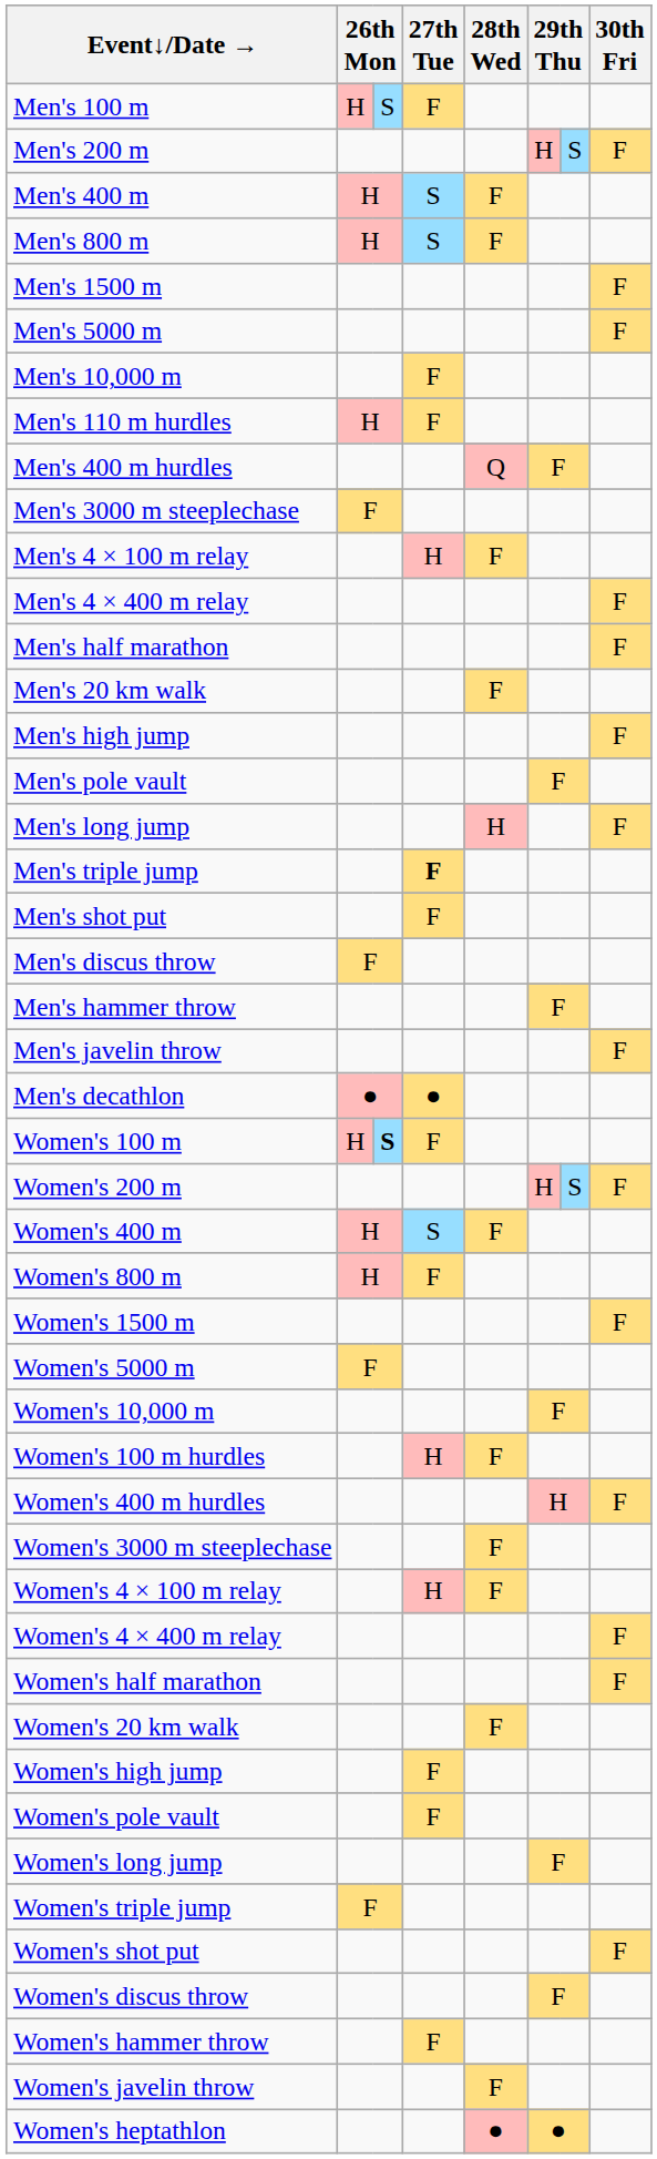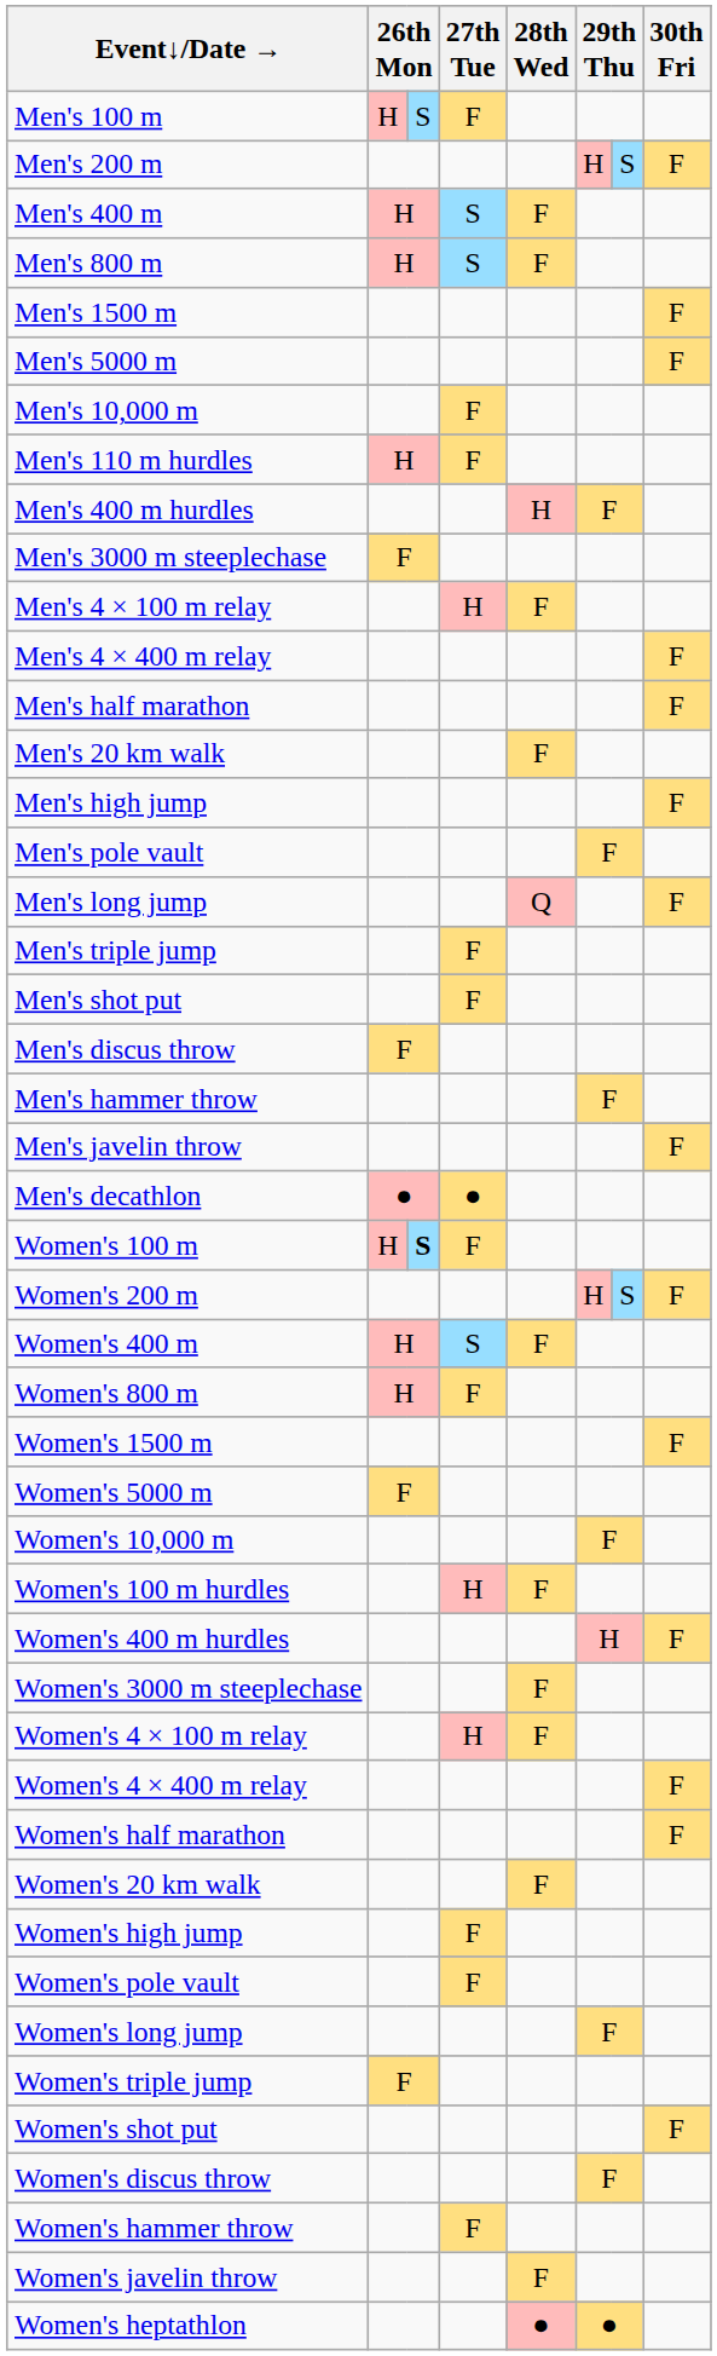 <table class="wikitable" style="margin:0.5em auto; font-size:90%; line-height:1.25em; text-align:center;">
 <tr>
 <th>Event↓/Date →</th>
 <th colspan=2>26th<br>Mon</th>
 <th>27th<br>Tue</th>
 <th>28th<br>Wed</th>
 <th colspan=2>29th<br>Thu</th>
 <th>30th<br>Fri</th>
 </tr>
 <tr>
 <td align="left"><a href='#'>Men's 100 m</a></td>
 <td bgcolor="#FFBBBB">H</td>
 <td bgcolor="#97DEFF">S</td>
 <td bgcolor="#FFDF80">F</td>
 <td></td>
 <td colspan=2></td>
 <td></td>
 </tr>
 <tr>
 <td align="left"><a href='#'>Men's 200 m</a></td>
 <td colspan=2></td>
 <td></td>
 <td></td>
 <td bgcolor="#FFBBBB">H</td>
 <td bgcolor="#97DEFF">S</td>
 <td bgcolor="#FFDF80">F</td>
 </tr>
 <tr>
 <td align="left"><a href='#'>Men's 400 m</a></td>
 <td colspan=2 bgcolor="#FFBBBB">H</td>
 <td bgcolor="#97DEFF">S</td>
 <td bgcolor="#FFDF80">F</td>
 <td colspan=2></td>
 <td></td>
 </tr>
 <tr>
 <td align="left"><a href='#'>Men's 800 m</a></td>
 <td colspan=2 bgcolor="#FFBBBB">H</td>
 <td bgcolor="#97DEFF">S</td>
 <td bgcolor="#FFDF80">F</td>
 <td colspan=2></td>
 <td></td>
 </tr>
 <tr>
 <td align="left"><a href='#'>Men's 1500 m</a></td>
 <td colspan=2></td>
 <td></td>
 <td></td>
 <td colspan=2></td>
 <td bgcolor="#FFDF80">F</td>
 </tr>
 <tr>
 <td align="left"><a href='#'>Men's 5000 m</a></td>
 <td colspan=2></td>
 <td></td>
 <td></td>
 <td colspan=2></td>
 <td bgcolor="#FFDF80">F</td>
 </tr>
 <tr>
 <td align="left"><a href='#'>Men's 10,000 m</a></td>
 <td colspan=2></td>
 <td bgcolor="#FFDF80">F</td>
 <td></td>
 <td colspan=2></td>
 <td></td>
 </tr>
 <tr>
 <td align="left"><a href='#'>Men's 110 m hurdles</a></td>
 <td colspan=2 bgcolor="#FFBBBB">H</td>
 <td bgcolor="#FFDF80">F</td>
 <td></td>
 <td colspan=2></td>
 <td></td>
 </tr>
 <tr>
 <td align="left"><a href='#'>Men's 400 m hurdles</a></td>
 <td colspan=2></td>
 <td></td>
-<td bgcolor="#FFBBBB">Q</td>
+<td bgcolor="#FFBBBB">H</td>
 <td colspan=2 bgcolor="#FFDF80">F</td>
 <td></td>
 </tr>
 <tr>
 <td align="left"><a href='#'>Men's 3000 m steeplechase</a></td>
 <td colspan=2 bgcolor="#FFDF80">F</td>
 <td></td>
 <td></td>
 <td colspan=2></td>
 <td></td>
 </tr>
 <tr>
 <td align="left"><a href='#'>Men's 4 × 100 m relay</a></td>
 <td colspan=2></td>
 <td bgcolor="#FFBBBB">H</td>
 <td bgcolor="#FFDF80">F</td>
 <td colspan=2></td>
 <td></td>
 </tr>
 <tr>
 <td align="left"><a href='#'>Men's 4 × 400 m relay</a></td>
 <td colspan=2></td>
 <td></td>
 <td></td>
 <td colspan=2></td>
 <td bgcolor="#FFDF80">F</td>
 </tr>
 <tr>
 <td align="left"><a href='#'>Men's half marathon</a></td>
 <td colspan=2></td>
 <td></td>
 <td></td>
 <td colspan=2></td>
 <td bgcolor="#FFDF80">F</td>
 </tr>
 <tr>
 <td align="left"><a href='#'>Men's 20 km walk</a></td>
 <td colspan=2></td>
 <td></td>
 <td bgcolor="#FFDF80">F</td>
 <td colspan=2></td>
 <td></td>
 </tr>
 <tr>
 <td align="left"><a href='#'>Men's high jump</a></td>
 <td colspan=2></td>
 <td></td>
 <td></td>
 <td colspan=2></td>
 <td bgcolor="#FFDF80">F</td>
 </tr>
 <tr>
 <td align="left"><a href='#'>Men's pole vault</a></td>
 <td colspan=2></td>
 <td></td>
 <td></td>
 <td colspan=2 bgcolor="#FFDF80">F</td>
 <td></td>
 </tr>
 <tr>
 <td align="left"><a href='#'>Men's long jump</a></td>
 <td colspan=2></td>
 <td></td>
-<td bgcolor="#FFBBBB">H</td>
+<td bgcolor="#FFBBBB">Q</td>
 <td colspan=2></td>
 <td bgcolor="#FFDF80">F</td>
 </tr>
 <tr>
 <td align="left"><a href='#'>Men's triple jump</a></td>
 <td colspan=2></td>
-<td bgcolor="#FFDF80"><strong>F</strong></td>
+<td bgcolor="#FFDF80">F</td>
 <td></td>
 <td colspan=2></td>
 <td></td>
 </tr>
 <tr>
 <td align="left"><a href='#'>Men's shot put</a></td>
 <td colspan=2></td>
 <td bgcolor="#FFDF80">F</td>
 <td></td>
 <td colspan=2></td>
 <td></td>
 </tr>
 <tr>
 <td align="left"><a href='#'>Men's discus throw</a></td>
 <td colspan=2 bgcolor="#FFDF80">F</td>
 <td></td>
 <td></td>
 <td colspan=2></td>
 <td></td>
 </tr>
 <tr>
 <td align="left"><a href='#'>Men's hammer throw</a></td>
 <td colspan=2></td>
 <td></td>
 <td></td>
 <td colspan=2 bgcolor="#FFDF80">F</td>
 <td></td>
 </tr>
 <tr>
 <td align="left"><a href='#'>Men's javelin throw</a></td>
 <td colspan=2></td>
 <td></td>
 <td></td>
 <td colspan=2></td>
 <td bgcolor="#FFDF80">F</td>
 </tr>
 <tr>
 <td align="left"><a href='#'>Men's decathlon</a></td>
 <td colspan=2 bgcolor="#FFBBBB">●</td>
 <td bgcolor="#FFDF80">●</td>
 <td></td>
 <td colspan=2></td>
 <td></td>
 </tr>
 <tr>
 <td align="left"><a href='#'>Women's 100 m</a></td>
 <td bgcolor="#FFBBBB">H</td>
 <td bgcolor="#97DEFF"><strong>S</strong></td>
 <td bgcolor="#FFDF80">F</td>
 <td></td>
 <td colspan=2></td>
 <td></td>
 </tr>
 <tr>
 <td align="left"><a href='#'>Women's 200 m</a></td>
 <td colspan=2></td>
 <td></td>
 <td></td>
 <td bgcolor="#FFBBBB">H</td>
 <td bgcolor="#97DEFF">S</td>
 <td bgcolor="#FFDF80">F</td>
 </tr>
 <tr>
 <td align="left"><a href='#'>Women's 400 m</a></td>
 <td colspan=2 bgcolor="#FFBBBB">H</td>
 <td bgcolor="#97DEFF">S</td>
 <td bgcolor="#FFDF80">F</td>
 <td colspan=2></td>
 <td></td>
 </tr>
 <tr>
 <td align="left"><a href='#'>Women's 800 m</a></td>
 <td colspan=2 bgcolor="#FFBBBB">H</td>
 <td bgcolor="#FFDF80">F</td>
 <td></td>
 <td colspan=2></td>
 <td></td>
 </tr>
 <tr>
 <td align="left"><a href='#'>Women's 1500 m</a></td>
 <td colspan=2></td>
 <td></td>
 <td></td>
 <td colspan=2></td>
 <td bgcolor="#FFDF80">F</td>
 </tr>
 <tr>
 <td align="left"><a href='#'>Women's 5000 m</a></td>
 <td colspan=2 bgcolor="#FFDF80">F</td>
 <td></td>
 <td></td>
 <td colspan=2></td>
 <td></td>
 </tr>
 <tr>
 <td align="left"><a href='#'>Women's 10,000 m</a></td>
 <td colspan=2></td>
 <td></td>
 <td></td>
 <td colspan=2 bgcolor="#FFDF80">F</td>
 <td></td>
 </tr>
 <tr>
 <td align="left"><a href='#'>Women's 100 m hurdles</a></td>
 <td colspan=2></td>
 <td bgcolor="#FFBBBB">H</td>
 <td bgcolor="#FFDF80">F</td>
 <td colspan=2></td>
 <td></td>
 </tr>
 <tr>
 <td align="left"><a href='#'>Women's 400 m hurdles</a></td>
 <td colspan=2></td>
 <td></td>
 <td></td>
 <td colspan=2 bgcolor="#FFBBBB">H</td>
 <td bgcolor="#FFDF80">F</td>
 </tr>
 <tr>
 <td align="left"><a href='#'>Women's 3000 m steeplechase</a></td>
 <td colspan=2></td>
 <td></td>
 <td bgcolor="#FFDF80">F</td>
 <td colspan=2></td>
 <td></td>
 </tr>
 <tr>
 <td align="left"><a href='#'>Women's 4 × 100 m relay</a></td>
 <td colspan=2></td>
 <td bgcolor="#FFBBBB">H</td>
 <td bgcolor="#FFDF80">F</td>
 <td colspan=2></td>
 <td></td>
 </tr>
 <tr>
 <td align="left"><a href='#'>Women's 4 × 400 m relay</a></td>
 <td colspan=2></td>
 <td></td>
 <td></td>
 <td colspan=2></td>
 <td bgcolor="#FFDF80">F</td>
 </tr>
 <tr>
 <td align="left"><a href='#'>Women's half marathon</a></td>
 <td colspan=2></td>
 <td></td>
 <td></td>
 <td colspan=2></td>
 <td bgcolor="#FFDF80">F</td>
 </tr>
 <tr>
 <td align="left"><a href='#'>Women's 20 km walk</a></td>
 <td colspan=2></td>
 <td></td>
 <td bgcolor="#FFDF80">F</td>
 <td colspan=2></td>
 <td></td>
 </tr>
 <tr>
 <td align="left"><a href='#'>Women's high jump</a></td>
 <td colspan=2></td>
 <td bgcolor="#FFDF80">F</td>
 <td></td>
 <td colspan=2></td>
 <td></td>
 </tr>
 <tr>
 <td align="left"><a href='#'>Women's pole vault</a></td>
 <td colspan=2></td>
 <td bgcolor="#FFDF80">F</td>
 <td></td>
 <td colspan=2></td>
 <td></td>
 </tr>
 <tr>
 <td align="left"><a href='#'>Women's long jump</a></td>
 <td colspan=2></td>
 <td></td>
 <td></td>
 <td colspan=2 bgcolor="#FFDF80">F</td>
 <td></td>
 </tr>
 <tr>
 <td align="left"><a href='#'>Women's triple jump</a></td>
 <td colspan=2 bgcolor="#FFDF80">F</td>
 <td></td>
 <td></td>
 <td colspan=2></td>
 <td></td>
 </tr>
 <tr>
 <td align="left"><a href='#'>Women's shot put</a></td>
 <td colspan=2></td>
 <td></td>
 <td></td>
 <td colspan=2></td>
 <td bgcolor="#FFDF80">F</td>
 </tr>
 <tr>
 <td align="left"><a href='#'>Women's discus throw</a></td>
 <td colspan=2></td>
 <td></td>
 <td></td>
 <td colspan=2 bgcolor="#FFDF80">F</td>
 <td></td>
 </tr>
 <tr>
 <td align="left"><a href='#'>Women's hammer throw</a></td>
 <td colspan=2></td>
 <td bgcolor="#FFDF80">F</td>
 <td></td>
 <td colspan=2></td>
 <td></td>
 </tr>
 <tr>
 <td align="left"><a href='#'>Women's javelin throw</a></td>
 <td colspan=2></td>
 <td></td>
 <td bgcolor="#FFDF80">F</td>
 <td colspan=2></td>
 <td></td>
 </tr>
 <tr>
 <td align="left"><a href='#'>Women's heptathlon</a></td>
 <td colspan=2></td>
 <td></td>
 <td bgcolor="#FFBBBB">●</td>
 <td colspan=2  bgcolor="#FFDF80">●</td>
 <td></td>
 </tr>
 </table>
